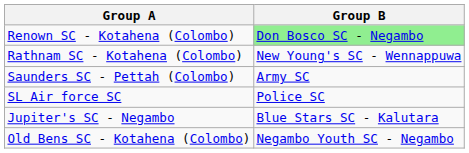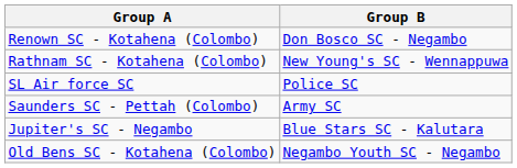 <table class="wikitable">
 <tr>
 <th>Group A</th>
 <th>Group B</th>
 </tr>
 <tr>
 <td><a href='#'>Renown SC</a> - <a href='#'>Kotahena</a> (<a href='#'>Colombo</a>)</td>
-<td style="background: lightgreen;"><a href='#'>Don Bosco SC</a> - <a href='#'>Negambo</a></td>
+<td><a href='#'>Don Bosco SC</a> - <a href='#'>Negambo</a></td>
 </tr>
 <tr>
 <td><a href='#'>Rathnam SC</a> - <a href='#'>Kotahena</a> (<a href='#'>Colombo</a>)</td>
 <td><a href='#'>New Young's SC</a> - <a href='#'>Wennappuwa</a></td>
 </tr>
 <tr>
+<td><a href='#'>SL Air force SC</a></td>
+<td><a href='#'>Police SC</a></td>
+</tr>
+<tr>
 <td><a href='#'>Saunders SC</a> - <a href='#'>Pettah</a> (<a href='#'>Colombo</a>)</td>
 <td><a href='#'>Army SC</a></td>
-</tr>
-<tr>
-<td><a href='#'>SL Air force SC</a></td>
-<td><a href='#'>Police SC</a></td>
 </tr>
 <tr>
 <td><a href='#'>Jupiter's SC</a> - <a href='#'>Negambo</a></td>
 <td><a href='#'>Blue Stars SC</a> - <a href='#'>Kalutara</a></td>
 </tr>
 <tr>
 <td><a href='#'>Old Bens SC</a> - <a href='#'>Kotahena</a> (<a href='#'>Colombo</a>)</td>
 <td><a href='#'>Negambo Youth SC</a> - <a href='#'>Negambo</a></td>
 </tr>
 </table>
